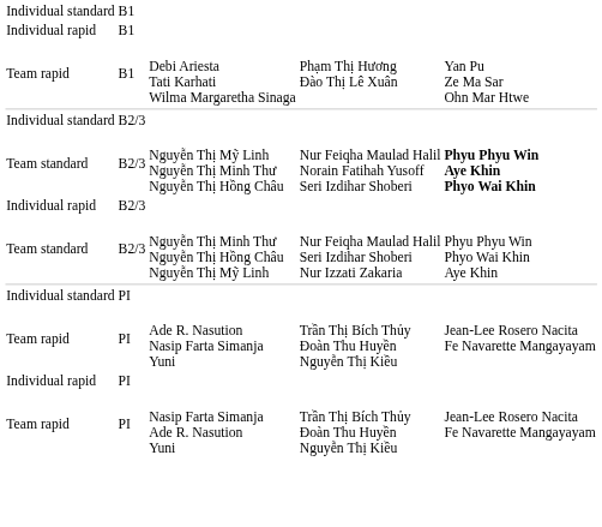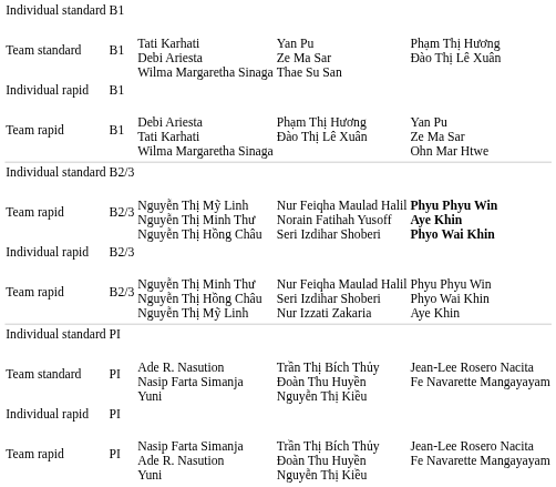 <table>
 <tr>
 <td>Individual standard</td>
 <td>B1</td>
 <td></td>
 <td></td>
 <td></td>
+</tr>
+<tr>
+<td>Team standard</td>
+<td>B1</td>
+<td nowrap=true><br>Tati Karhati<br>Debi Ariesta<br>Wilma Margaretha Sinaga</td>
+<td><br>Yan Pu<br>Ze Ma Sar<br>Thae Su San</td>
+<td valign=top><br>Phạm Thị Hương<br>Đào Thị Lê Xuân</td>
 </tr>
 <tr>
 <td>Individual rapid</td>
 <td>B1</td>
 <td></td>
 <td></td>
 <td></td>
 </tr>
 <tr>
 <td>Team rapid</td>
 <td>B1</td>
 <td><br>Debi Ariesta<br>Tati Karhati<br>Wilma Margaretha Sinaga</td>
 <td valign=top><br>Phạm Thị Hương<br>Đào Thị Lê Xuân</td>
 <td><br>Yan Pu<br>Ze Ma Sar<br>Ohn Mar Htwe</td>
 </tr>
 <tr bgcolor=#dddddd>
 <td colspan=5></td>
 </tr>
 <tr>
 <td>Individual standard</td>
 <td>B2/3</td>
 <td></td>
 <td></td>
 <td></td>
 </tr>
 <tr>
-<td>Team standard</td>
+<td>Team rapid</td>
 <td>B2/3</td>
 <td><br>Nguyễn Thị Mỹ Linh<br>Nguyễn Thị Minh Thư<br>Nguyễn Thị Hồng Châu</td>
 <td nowrap=true><br>Nur Feiqha Maulad Halil<br>Norain Fatihah Yusoff<br>Seri Izdihar Shoberi</td>
 <td><strong><br>Phyu Phyu Win<br>Aye Khin<br>Phyo Wai Khin</strong></td>
 </tr>
 <tr>
 <td>Individual rapid</td>
 <td>B2/3</td>
 <td></td>
 <td></td>
 <td nowrap=true></td>
 </tr>
 <tr>
-<td>Team standard</td>
+<td>Team rapid</td>
 <td>B2/3</td>
 <td><br>Nguyễn Thị Minh Thư<br>Nguyễn Thị Hồng Châu<br>Nguyễn Thị Mỹ Linh</td>
 <td><br>Nur Feiqha Maulad Halil<br>Seri Izdihar Shoberi<br>Nur Izzati Zakaria</td>
 <td><br>Phyu Phyu Win<br>Phyo Wai Khin<br>Aye Khin</td>
 </tr>
 <tr bgcolor=#dddddd>
 <td colspan=5></td>
 </tr>
 <tr>
 <td>Individual standard</td>
 <td>PI</td>
 <td></td>
 <td></td>
 <td></td>
 </tr>
 <tr>
-<td>Team rapid</td>
+<td>Team standard</td>
 <td>PI</td>
 <td><br>Ade R. Nasution<br>Nasip Farta Simanja<br>Yuni</td>
 <td><br>Trần Thị Bích Thủy<br>Đoàn Thu Huyền<br>Nguyễn Thị Kiều</td>
 <td valign=top><br>Jean-Lee Rosero Nacita<br>Fe Navarette Mangayayam</td>
 </tr>
 <tr>
 <td>Individual rapid</td>
 <td>PI</td>
 <td></td>
 <td></td>
 <td></td>
 </tr>
 <tr>
 <td>Team rapid</td>
 <td>PI</td>
 <td><br>Nasip Farta Simanja<br>Ade R. Nasution<br>Yuni</td>
 <td><br>Trần Thị Bích Thủy<br>Đoàn Thu Huyền<br>Nguyễn Thị Kiều</td>
 <td valign=top><br>Jean-Lee Rosero Nacita<br>Fe Navarette Mangayayam</td>
 </tr>
 </table>
